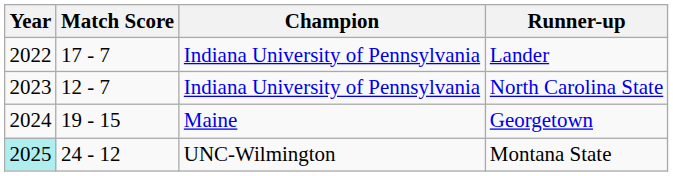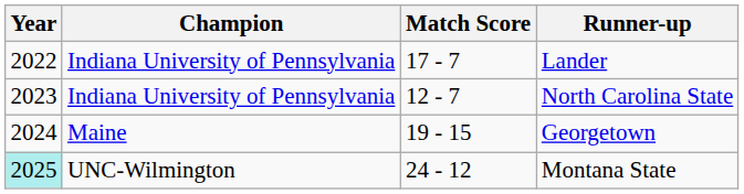 <table class="wikitable">
 <tr>
 <th>Year</th>
+<th>Champion</th>
 <th>Match Score</th>
-<th>Champion</th>
 <th>Runner-up</th>
 </tr>
 <tr>
 <td>2022</td>
+<td><a href='#'>Indiana University of Pennsylvania</a></td>
 <td>17 - 7</td>
-<td><a href='#'>Indiana University of Pennsylvania</a></td>
 <td><a href='#'>Lander</a></td>
 </tr>
 <tr>
 <td>2023</td>
+<td><a href='#'>Indiana University of Pennsylvania</a></td>
 <td>12 - 7</td>
-<td><a href='#'>Indiana University of Pennsylvania</a></td>
 <td><a href='#'>North Carolina State</a></td>
 </tr>
 <tr>
 <td>2024</td>
+<td><a href='#'>Maine</a></td>
 <td>19 - 15</td>
-<td><a href='#'>Maine</a></td>
 <td><a href='#'>Georgetown</a></td>
 </tr>
 <tr>
 <td style="background: paleturquoise;">2025</td>
+<td>UNC-Wilmington</td>
 <td>24 - 12</td>
-<td>UNC-Wilmington</td>
 <td>Montana State</td>
 </tr>
 </table>
